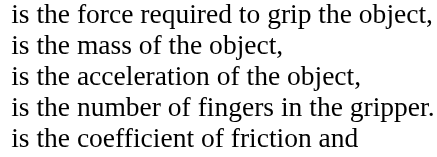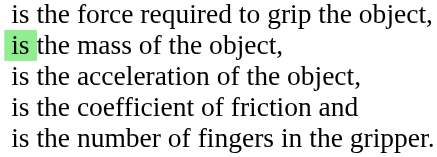 <table cellspacing="0" cellpadding="0" style="margin-left:1.5em;">
 <tr>
 <td></td>
 <td> is </td>
 <td>the force required to grip the object,</td>
 </tr>
 <tr>
 <td></td>
-<td> is </td>
+<td style="background: lightgreen;"> is </td>
 <td>the mass of the object,</td>
 </tr>
 <tr>
 <td></td>
 <td> is </td>
 <td>the acceleration of the object,</td>
 </tr>
 <tr>
 <td></td>
 <td> is </td>
-<td>the number of fingers in the gripper.</td>
+<td>the coefficient of friction and</td>
 </tr>
 <tr>
 <td></td>
 <td> is </td>
-<td>the coefficient of friction and</td>
+<td>the number of fingers in the gripper.</td>
 </tr>
 </table>
